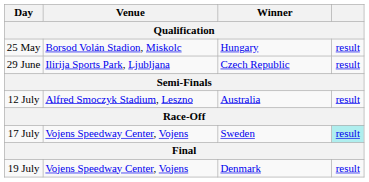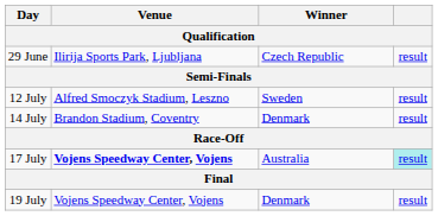 <table class=wikitable>
 <tr>
 <th>Day</th>
 <th width=250px>Venue</th>
 <th width=160px>Winner</th>
 <th width=40px></th>
 </tr>
 <tr>
 <th colspan=4>Qualification</th>
-</tr>
-<tr>
-<td align=center>25 May</td>
-<td> <a href='#'>Borsod Volán Stadion</a>, <a href='#'>Miskolc</a></td>
-<td> <a href='#'>Hungary</a></td>
-<td align=center><a href='#'>result</a></td>
 </tr>
 <tr>
 <td align=center>29 June</td>
 <td> <a href='#'>Ilirija Sports Park</a>, <a href='#'>Ljubljana</a></td>
 <td> <a href='#'>Czech Republic</a></td>
 <td align=center><a href='#'>result</a></td>
 </tr>
 <tr>
 <th colspan=4>Semi-Finals</th>
 </tr>
 <tr>
 <td align=center>12 July</td>
 <td> <a href='#'>Alfred Smoczyk Stadium</a>, <a href='#'>Leszno</a></td>
-<td> <a href='#'>Australia</a></td>
+<td> <a href='#'>Sweden</a></td>
+<td align=center><a href='#'>result</a></td>
+</tr>
+<tr>
+<td align=center>14 July</td>
+<td> <a href='#'>Brandon Stadium</a>, <a href='#'>Coventry</a></td>
+<td> <a href='#'>Denmark</a></td>
 <td align=center><a href='#'>result</a></td>
 </tr>
 <tr>
 <th colspan=4>Race-Off</th>
 </tr>
 <tr>
 <td align=center>17 July</td>
-<td> <a href='#'>Vojens Speedway Center</a>, <a href='#'>Vojens</a></td>
-<td> <a href='#'>Sweden</a></td>
+<td><strong> <a href='#'>Vojens Speedway Center</a>, <a href='#'>Vojens</a></strong></td>
+<td> <a href='#'>Australia</a></td>
 <td align=center style="background: paleturquoise;"><a href='#'>result</a></td>
 </tr>
 <tr>
 <th colspan=4>Final</th>
 </tr>
 <tr>
 <td align=center>19 July</td>
 <td>  <a href='#'>Vojens Speedway Center</a>, <a href='#'>Vojens</a></td>
 <td> <a href='#'>Denmark</a></td>
 <td align=center><a href='#'>result</a></td>
 </tr>
 </table>
